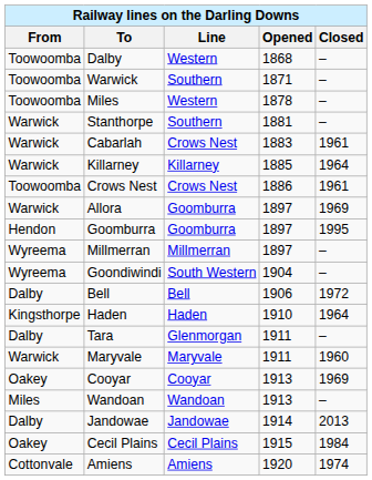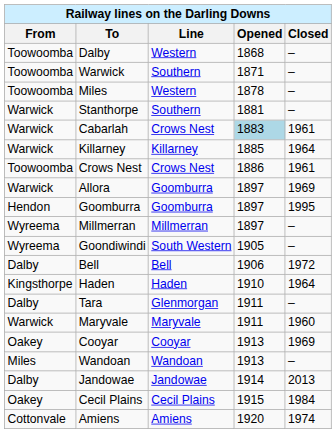 <table class="wikitable sortable collapsible" style="float: right;" border="1">
 <tr>
 <th colspan=5 style="background:#cef;">Railway lines on the Darling Downs</th>
 </tr>
 <tr>
 <th>From</th>
 <th>To</th>
 <th>Line</th>
 <th>Opened</th>
 <th>Closed</th>
 </tr>
 <tr>
 <td>Toowoomba</td>
 <td>Dalby</td>
 <td><a href='#'>Western</a></td>
 <td>1868</td>
 <td>–</td>
 </tr>
 <tr>
 <td>Toowoomba</td>
 <td>Warwick</td>
 <td><a href='#'>Southern</a></td>
 <td>1871</td>
 <td>–</td>
 </tr>
 <tr>
 <td>Toowoomba</td>
 <td>Miles</td>
 <td><a href='#'>Western</a></td>
 <td>1878</td>
 <td>–</td>
 </tr>
 <tr>
 <td>Warwick</td>
 <td>Stanthorpe</td>
 <td><a href='#'>Southern</a></td>
 <td>1881</td>
 <td>–</td>
 </tr>
 <tr>
 <td>Warwick</td>
 <td>Cabarlah</td>
 <td><a href='#'>Crows Nest</a></td>
-<td>1883</td>
+<td style="background: lightblue;">1883</td>
 <td>1961</td>
 </tr>
 <tr>
 <td>Warwick</td>
 <td>Killarney</td>
 <td><a href='#'>Killarney</a></td>
 <td>1885</td>
 <td>1964</td>
 </tr>
 <tr>
 <td>Toowoomba</td>
 <td>Crows Nest</td>
 <td><a href='#'>Crows Nest</a></td>
 <td>1886</td>
 <td>1961</td>
 </tr>
 <tr>
 <td>Warwick</td>
 <td>Allora</td>
 <td><a href='#'>Goomburra</a></td>
 <td>1897</td>
 <td>1969</td>
 </tr>
 <tr>
 <td>Hendon</td>
 <td>Goomburra</td>
 <td><a href='#'>Goomburra</a></td>
 <td>1897</td>
 <td>1995</td>
 </tr>
 <tr>
 <td>Wyreema</td>
 <td>Millmerran</td>
 <td><a href='#'>Millmerran</a></td>
 <td>1897</td>
 <td>–</td>
 </tr>
 <tr>
 <td>Wyreema</td>
 <td>Goondiwindi</td>
 <td><a href='#'>South Western</a></td>
-<td>1904</td>
+<td>1905</td>
 <td>–</td>
 </tr>
 <tr>
 <td>Dalby</td>
 <td>Bell</td>
 <td><a href='#'>Bell</a></td>
 <td>1906</td>
 <td>1972</td>
 </tr>
 <tr>
 <td>Kingsthorpe</td>
 <td>Haden</td>
 <td><a href='#'>Haden</a></td>
 <td>1910</td>
 <td>1964</td>
 </tr>
 <tr>
 <td>Dalby</td>
 <td>Tara</td>
 <td><a href='#'>Glenmorgan</a></td>
 <td>1911</td>
 <td>–</td>
 </tr>
 <tr>
 <td>Warwick</td>
 <td>Maryvale</td>
 <td><a href='#'>Maryvale</a></td>
 <td>1911</td>
 <td>1960</td>
 </tr>
 <tr>
 <td>Oakey</td>
 <td>Cooyar</td>
 <td><a href='#'>Cooyar</a></td>
 <td>1913</td>
 <td>1969</td>
 </tr>
 <tr>
 <td>Miles</td>
 <td>Wandoan</td>
 <td><a href='#'>Wandoan</a></td>
 <td>1913</td>
 <td>–</td>
 </tr>
 <tr>
 <td>Dalby</td>
 <td>Jandowae</td>
 <td><a href='#'>Jandowae</a></td>
 <td>1914</td>
 <td>2013</td>
 </tr>
 <tr>
 <td>Oakey</td>
 <td>Cecil Plains</td>
 <td><a href='#'>Cecil Plains</a></td>
 <td>1915</td>
 <td>1984</td>
 </tr>
 <tr>
 <td>Cottonvale</td>
 <td>Amiens</td>
 <td><a href='#'>Amiens</a></td>
 <td>1920</td>
 <td>1974</td>
 </tr>
 </table>
